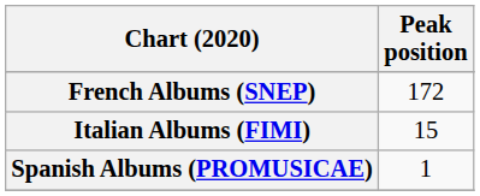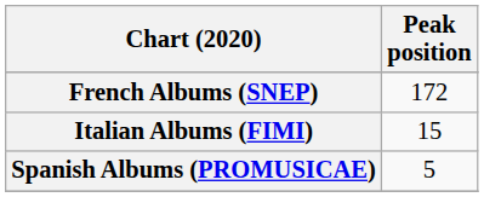 <table class="wikitable sortable plainrowheaders" style="text-align:center">
 <tr>
 <th scope="col">Chart (2020)</th>
 <th scope="col">Peak<br>position</th>
 </tr>
 <tr>
 </tr>
 <tr>
 </tr>
 <tr>
 <th scope="row">French Albums (<a href='#'>SNEP</a>)</th>
 <td>172</td>
 </tr>
 <tr>
 <th scope="row">Italian Albums (<a href='#'>FIMI</a>)</th>
 <td>15</td>
 </tr>
 <tr>
 <th scope="row">Spanish Albums (<a href='#'>PROMUSICAE</a>)</th>
-<td>1</td>
+<td>5</td>
 </tr>
 <tr>
 </tr>
 <tr>
 </tr>
 <tr>
 </tr>
 <tr>
 </tr>
 </table>
